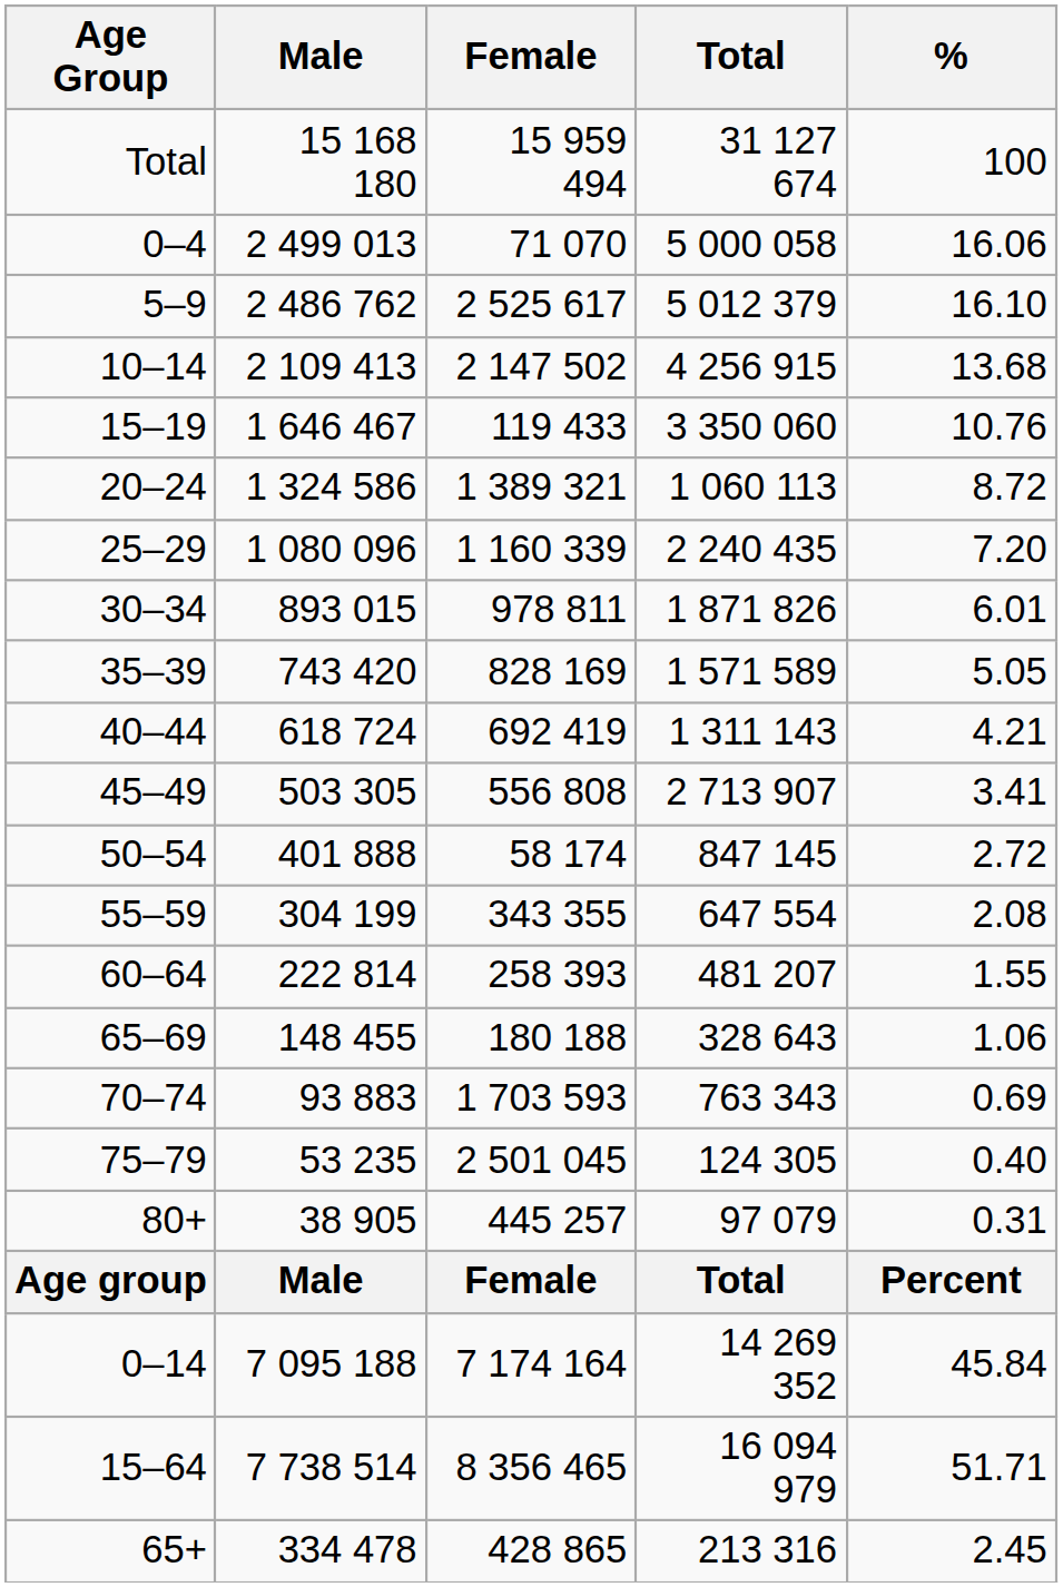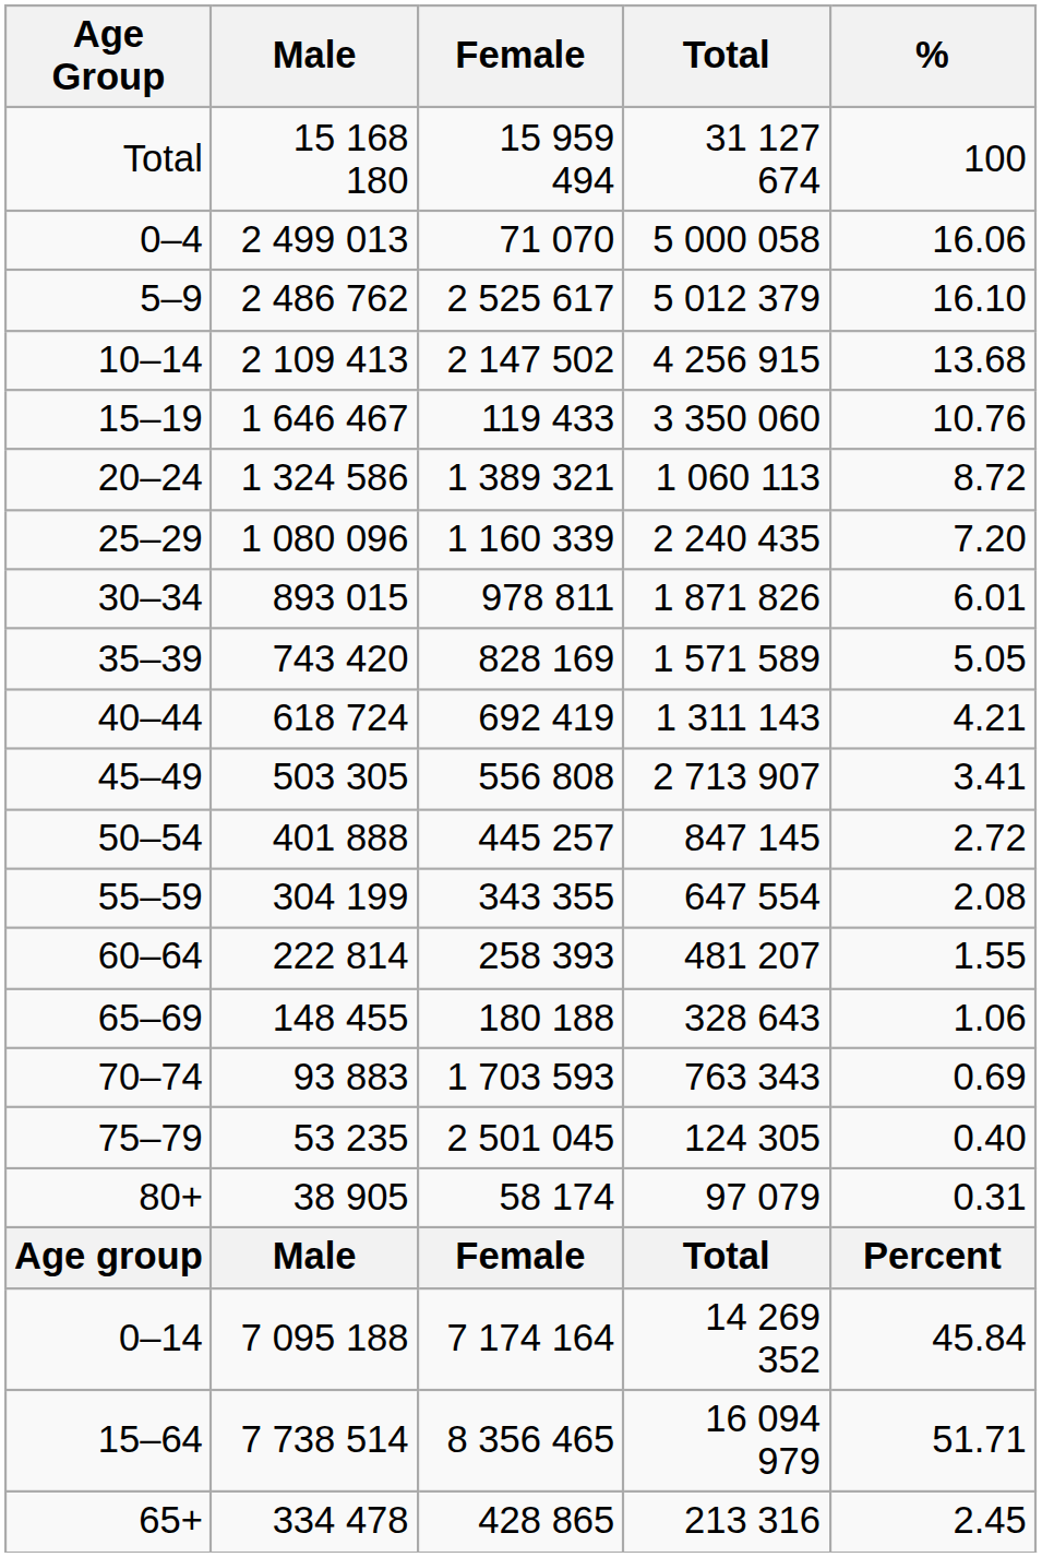 <table class="wikitable">
 <tr>
 <th width="80pt">Age Group</th>
 <th width="80pt">Male</th>
 <th width="80pt">Female</th>
 <th width="80pt">Total</th>
 <th width="80pt">%</th>
 </tr>
 <tr>
 <td align="right">Total</td>
 <td align="right">15 168 180</td>
 <td align="right">15 959 494</td>
 <td align="right">31 127 674</td>
 <td align="right">100</td>
 </tr>
 <tr>
 <td align="right">0–4</td>
 <td align="right">2 499 013</td>
 <td align="right">71 070</td>
 <td align="right">5 000 058</td>
 <td align="right">16.06</td>
 </tr>
 <tr>
 <td align="right">5–9</td>
 <td align="right">2 486 762</td>
 <td align="right">2 525 617</td>
 <td align="right">5 012 379</td>
 <td align="right">16.10</td>
 </tr>
 <tr>
 <td align="right">10–14</td>
 <td align="right">2 109 413</td>
 <td align="right">2 147 502</td>
 <td align="right">4 256 915</td>
 <td align="right">13.68</td>
 </tr>
 <tr>
 <td align="right">15–19</td>
 <td align="right">1 646 467</td>
 <td align="right">119 433</td>
 <td align="right">3 350 060</td>
 <td align="right">10.76</td>
 </tr>
 <tr>
 <td align="right">20–24</td>
 <td align="right">1 324 586</td>
 <td align="right">1 389 321</td>
 <td align="right">1 060 113</td>
 <td align="right">8.72</td>
 </tr>
 <tr>
 <td align="right">25–29</td>
 <td align="right">1 080 096</td>
 <td align="right">1 160 339</td>
 <td align="right">2 240 435</td>
 <td align="right">7.20</td>
 </tr>
 <tr>
 <td align="right">30–34</td>
 <td align="right">893 015</td>
 <td align="right">978 811</td>
 <td align="right">1 871 826</td>
 <td align="right">6.01</td>
 </tr>
 <tr>
 <td align="right">35–39</td>
 <td align="right">743 420</td>
 <td align="right">828 169</td>
 <td align="right">1 571 589</td>
 <td align="right">5.05</td>
 </tr>
 <tr>
 <td align="right">40–44</td>
 <td align="right">618 724</td>
 <td align="right">692 419</td>
 <td align="right">1 311 143</td>
 <td align="right">4.21</td>
 </tr>
 <tr>
 <td align="right">45–49</td>
 <td align="right">503 305</td>
 <td align="right">556 808</td>
 <td align="right">2 713 907</td>
 <td align="right">3.41</td>
 </tr>
 <tr>
 <td align="right">50–54</td>
 <td align="right">401 888</td>
-<td align="right">58 174</td>
+<td align="right">445 257</td>
 <td align="right">847 145</td>
 <td align="right">2.72</td>
 </tr>
 <tr>
 <td align="right">55–59</td>
 <td align="right">304 199</td>
 <td align="right">343 355</td>
 <td align="right">647 554</td>
 <td align="right">2.08</td>
 </tr>
 <tr>
 <td align="right">60–64</td>
 <td align="right">222 814</td>
 <td align="right">258 393</td>
 <td align="right">481 207</td>
 <td align="right">1.55</td>
 </tr>
 <tr>
 <td align="right">65–69</td>
 <td align="right">148 455</td>
 <td align="right">180 188</td>
 <td align="right">328 643</td>
 <td align="right">1.06</td>
 </tr>
 <tr>
 <td align="right">70–74</td>
 <td align="right">93 883</td>
 <td align="right">1 703 593</td>
 <td align="right">763 343</td>
 <td align="right">0.69</td>
 </tr>
 <tr>
 <td align="right">75–79</td>
 <td align="right">53 235</td>
 <td align="right">2 501 045</td>
 <td align="right">124 305</td>
 <td align="right">0.40</td>
 </tr>
 <tr>
 <td align="right">80+</td>
 <td align="right">38 905</td>
-<td align="right">445 257</td>
+<td align="right">58 174</td>
 <td align="right">97 079</td>
 <td align="right">0.31</td>
 </tr>
 <tr>
 <th width="50">Age group</th>
 <th width="80pt">Male</th>
 <th width="80">Female</th>
 <th width="80">Total</th>
 <th width="50">Percent</th>
 </tr>
 <tr>
 <td align="right">0–14</td>
 <td align="right">7 095 188</td>
 <td align="right">7 174 164</td>
 <td align="right">14 269 352</td>
 <td align="right">45.84</td>
 </tr>
 <tr>
 <td align="right">15–64</td>
 <td align="right">7 738 514</td>
 <td align="right">8 356 465</td>
 <td align="right">16 094 979</td>
 <td align="right">51.71</td>
 </tr>
 <tr>
 <td align="right">65+</td>
 <td align="right">334 478</td>
 <td align="right">428 865</td>
 <td align="right">213 316</td>
 <td align="right">2.45</td>
 </tr>
 <tr>
 </tr>
 </table>
